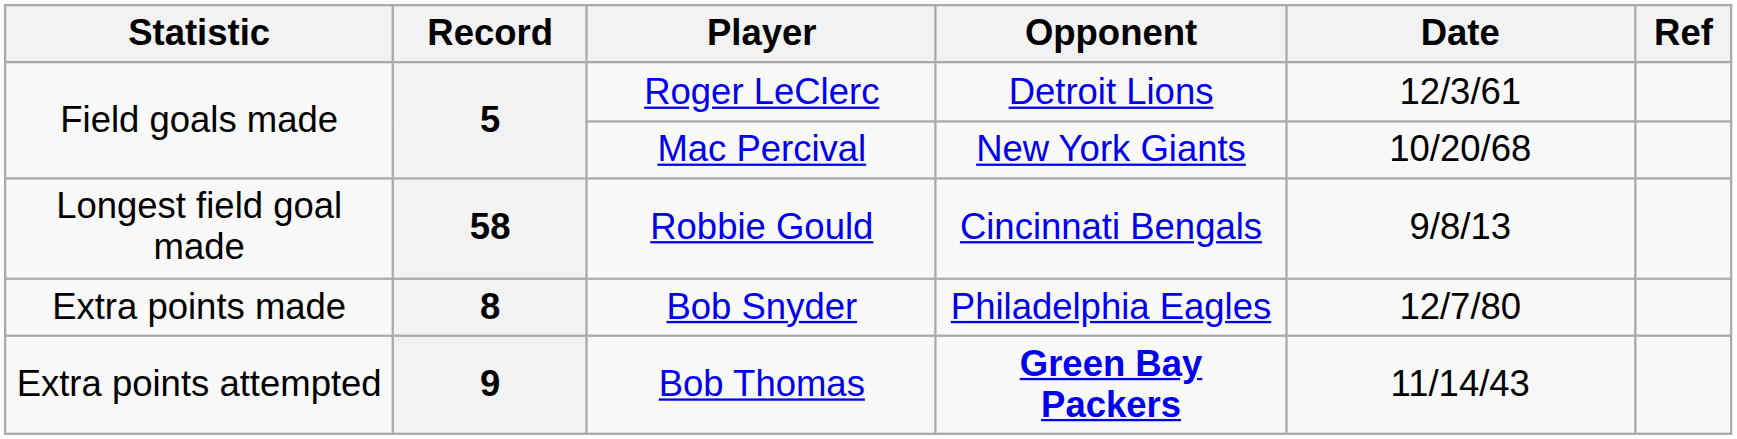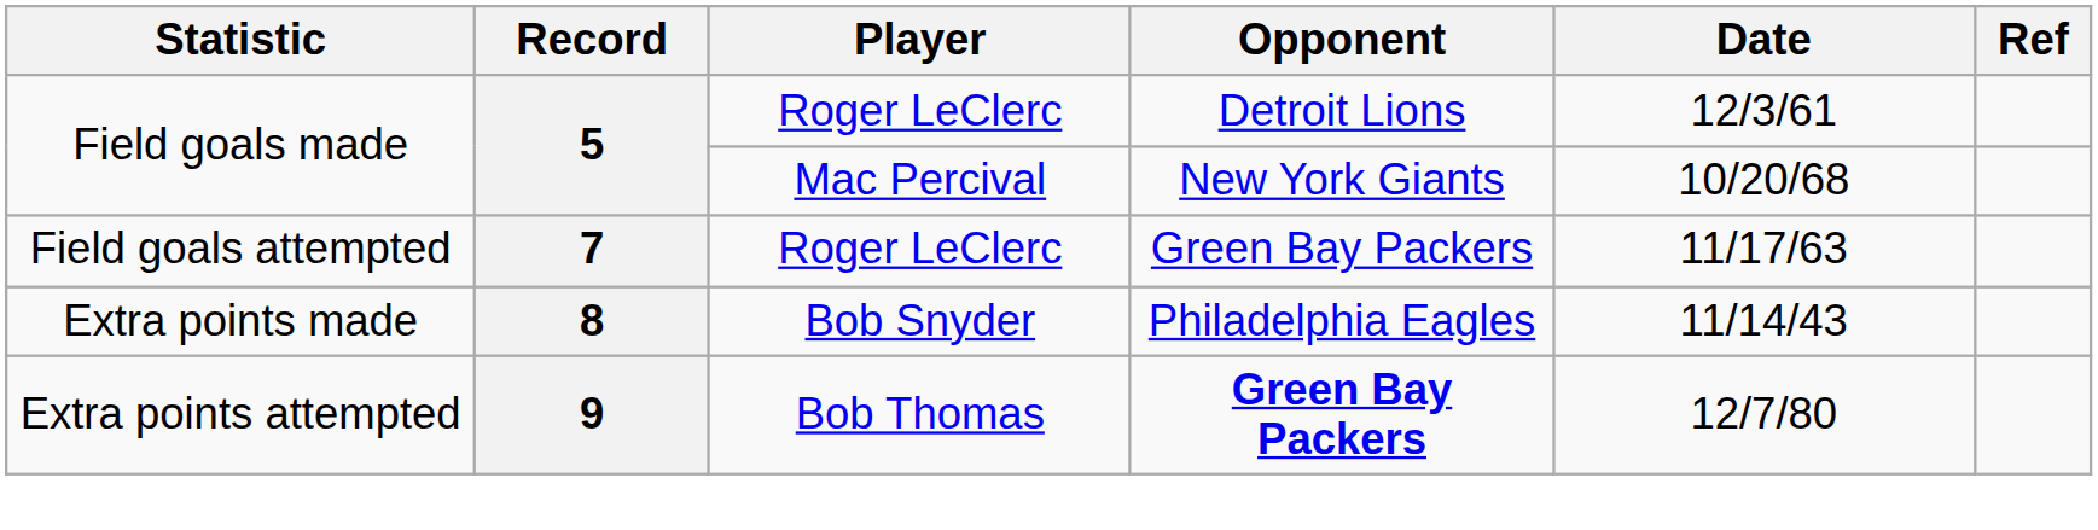 <table class="sortable wikitable" style="text-align:center" width="60%">
 <tr>
 <th scope="col" width=20%>Statistic</th>
 <th scope="col" width=10% class="unsortable">Record</th>
 <th scope="col" width=18%>Player</th>
 <th scope="col" width=18%>Opponent</th>
 <th scope="col" width=18%>Date</th>
 <th scope="col" width=5% class="unsortable">Ref</th>
 </tr>
 <tr>
 <td rowSpan="2">Field goals made</td>
 <th rowSpan="2">5</th>
 <td><a href='#'>Roger LeClerc</a></td>
 <td><a href='#'>Detroit Lions</a></td>
 <td>12/3/61</td>
 <td></td>
 </tr>
 <tr>
 <td><a href='#'>Mac Percival</a></td>
 <td><a href='#'>New York Giants</a></td>
 <td>10/20/68</td>
 <td></td>
 </tr>
 <tr>
-<td>Longest field goal made</td>
-<th>58</th>
-<td><a href='#'>Robbie Gould</a></td>
-<td><a href='#'>Cincinnati Bengals</a></td>
-<td>9/8/13</td>
+<td>Field goals attempted</td>
+<th>7</th>
+<td><a href='#'>Roger LeClerc</a></td>
+<td><a href='#'>Green Bay Packers</a></td>
+<td>11/17/63</td>
 <td></td>
 </tr>
 <tr>
 <td>Extra points made</td>
 <th>8</th>
 <td><a href='#'>Bob Snyder</a></td>
 <td><a href='#'>Philadelphia Eagles</a></td>
-<td>12/7/80</td>
+<td>11/14/43</td>
 <td></td>
 </tr>
 <tr>
 <td>Extra points attempted</td>
 <th>9</th>
 <td><a href='#'>Bob Thomas</a></td>
 <td><strong><a href='#'>Green Bay Packers</a></strong></td>
-<td>11/14/43</td>
+<td>12/7/80</td>
 <td></td>
 </tr>
 </table>
